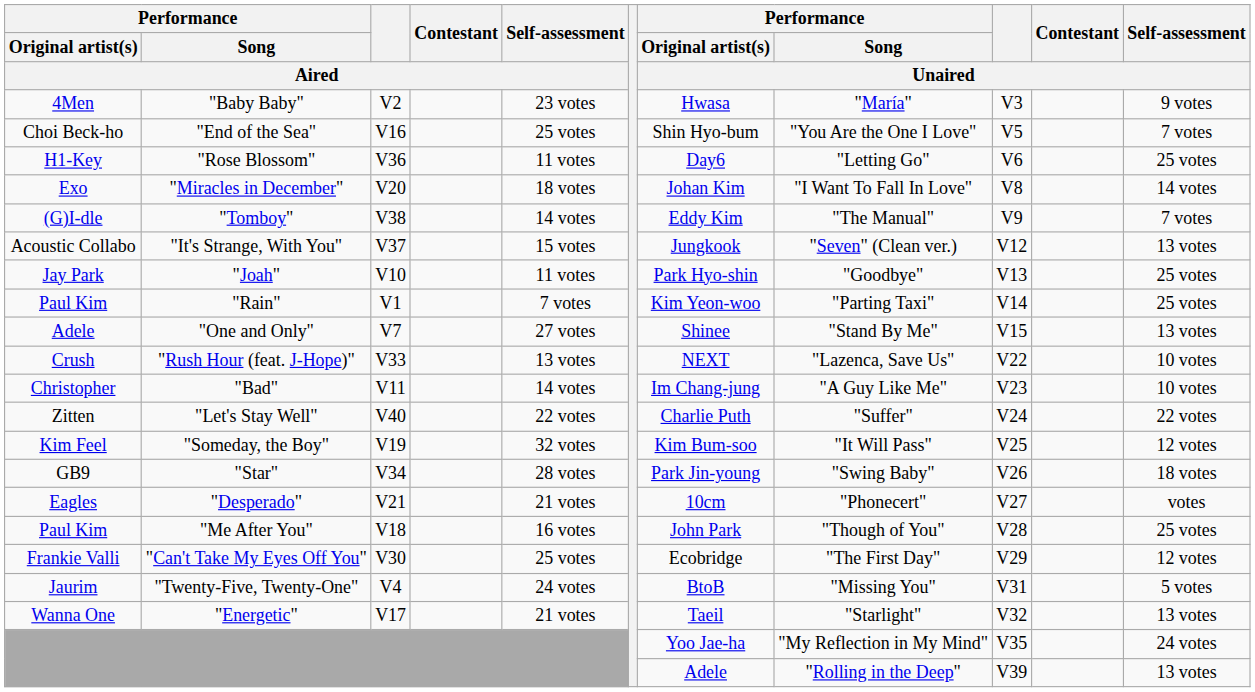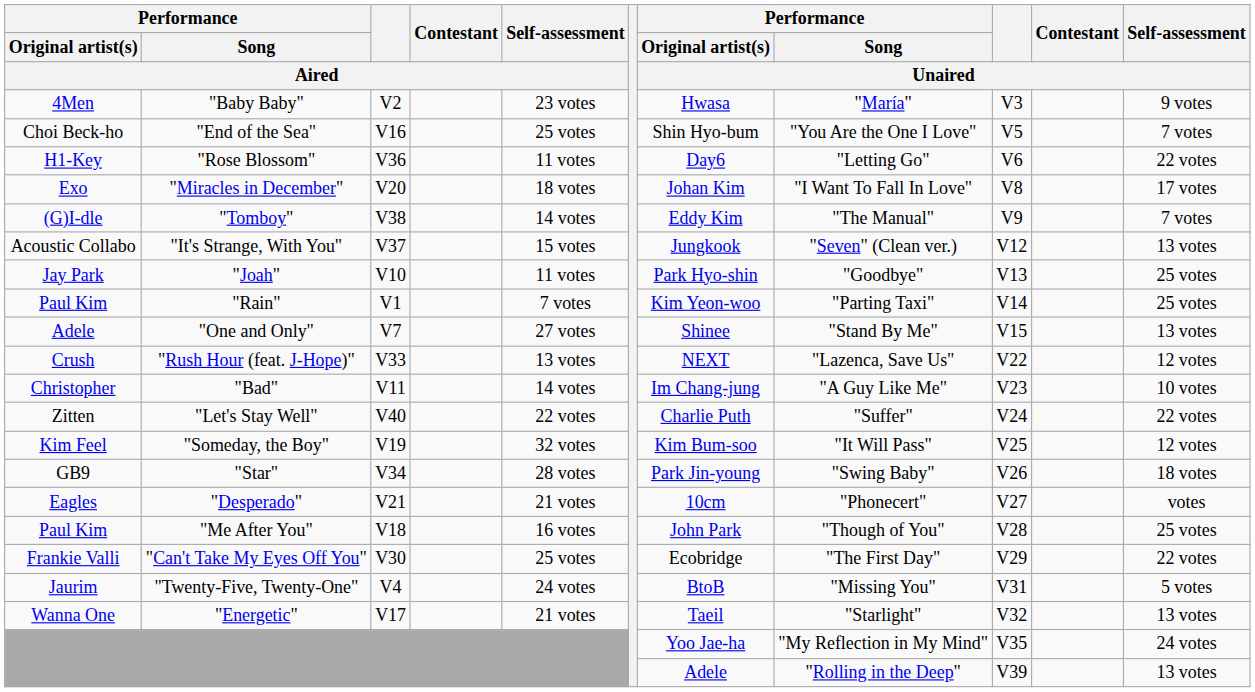 <table class="wikitable" style="text-align:center">
 <tr>
 <th colspan="2">Performance</th>
 <th rowspan="2"></th>
 <th rowspan="2">Contestant</th>
 <th rowspan="2">Self-assessment</th>
 <th rowspan="24"></th>
 <th colspan="2">Performance</th>
 <th rowspan="2"></th>
 <th rowspan="2">Contestant</th>
 <th rowspan="2">Self-assessment</th>
 </tr>
 <tr>
 <th>Original artist(s)</th>
 <th>Song</th>
 <th>Original artist(s)</th>
 <th>Song</th>
 </tr>
 <tr>
 <th colspan="5">Aired</th>
 <th colspan="5">Unaired</th>
 </tr>
 <tr>
 <td><a href='#'>4Men</a></td>
 <td>"Baby Baby"</td>
 <td>V2</td>
 <td></td>
 <td>23 votes</td>
 <td><a href='#'>Hwasa</a></td>
 <td>"<a href='#'>María</a>"<br></td>
 <td>V3</td>
 <td></td>
 <td>9 votes</td>
 </tr>
 <tr>
 <td>Choi Beck-ho</td>
 <td>"End of the Sea"<br></td>
 <td>V16</td>
 <td></td>
 <td>25 votes</td>
 <td>Shin Hyo-bum</td>
 <td>"You Are the One I Love"<br></td>
 <td>V5</td>
 <td></td>
 <td>7 votes</td>
 </tr>
 <tr>
 <td><a href='#'>H1-Key</a></td>
 <td>"Rose Blossom"<br></td>
 <td>V36</td>
 <td></td>
 <td>11 votes</td>
 <td><a href='#'>Day6</a></td>
 <td>"Letting Go"<br></td>
 <td>V6</td>
 <td></td>
-<td>25 votes</td>
+<td>22 votes</td>
 </tr>
 <tr>
 <td><a href='#'>Exo</a></td>
 <td>"<a href='#'>Miracles in December</a>"<br></td>
 <td>V20</td>
 <td></td>
 <td>18 votes</td>
 <td><a href='#'>Johan Kim</a></td>
 <td>"I Want To Fall In Love"<br></td>
 <td>V8</td>
 <td></td>
-<td>14 votes</td>
+<td>17 votes</td>
 </tr>
 <tr>
 <td><a href='#'>(G)I-dle</a></td>
 <td>"<a href='#'>Tomboy</a>"</td>
 <td>V38</td>
 <td></td>
 <td>14 votes</td>
 <td><a href='#'>Eddy Kim</a></td>
 <td>"The Manual"<br></td>
 <td>V9</td>
 <td></td>
 <td>7 votes</td>
 </tr>
 <tr>
 <td>Acoustic Collabo</td>
 <td>"It's Strange, With You"<br></td>
 <td>V37</td>
 <td></td>
 <td>15 votes</td>
 <td><a href='#'>Jungkook</a></td>
 <td>"<a href='#'>Seven</a>" (Clean ver.)</td>
 <td>V12</td>
 <td></td>
 <td>13 votes</td>
 </tr>
 <tr>
 <td><a href='#'>Jay Park</a></td>
 <td>"<a href='#'>Joah</a>"<br></td>
 <td>V10</td>
 <td></td>
 <td>11 votes</td>
 <td><a href='#'>Park Hyo-shin</a></td>
 <td>"Goodbye"</td>
 <td>V13</td>
 <td></td>
 <td>25 votes</td>
 </tr>
 <tr>
 <td><a href='#'>Paul Kim</a></td>
 <td>"Rain"<br></td>
 <td>V1</td>
 <td></td>
 <td>7 votes</td>
 <td><a href='#'>Kim Yeon-woo</a></td>
 <td>"Parting Taxi"<br></td>
 <td>V14</td>
 <td></td>
 <td>25 votes</td>
 </tr>
 <tr>
 <td><a href='#'>Adele</a></td>
 <td>"One and Only"</td>
 <td>V7</td>
 <td></td>
 <td>27 votes</td>
 <td><a href='#'>Shinee</a></td>
 <td>"Stand By Me"</td>
 <td>V15</td>
 <td></td>
 <td>13 votes</td>
 </tr>
 <tr>
 <td><a href='#'>Crush</a></td>
 <td>"<a href='#'>Rush Hour</a> (feat. <a href='#'>J-Hope</a>)"</td>
 <td>V33</td>
 <td></td>
 <td>13 votes</td>
 <td><a href='#'>NEXT</a></td>
 <td>"Lazenca, Save Us"</td>
 <td>V22</td>
 <td></td>
-<td>10 votes</td>
+<td>12 votes</td>
 </tr>
 <tr>
 <td><a href='#'>Christopher</a></td>
 <td>"Bad"</td>
 <td>V11</td>
 <td></td>
 <td>14 votes</td>
 <td><a href='#'>Im Chang-jung</a></td>
 <td>"A Guy Like Me"<br></td>
 <td>V23</td>
 <td></td>
 <td>10 votes</td>
 </tr>
 <tr>
 <td>Zitten</td>
 <td>"Let's Stay Well"<br></td>
 <td>V40</td>
 <td></td>
 <td>22 votes</td>
 <td><a href='#'>Charlie Puth</a></td>
 <td>"Suffer"</td>
 <td>V24</td>
 <td></td>
 <td>22 votes</td>
 </tr>
 <tr>
 <td><a href='#'>Kim Feel</a></td>
 <td>"Someday, the Boy"<br></td>
 <td>V19</td>
 <td></td>
 <td>32 votes</td>
 <td><a href='#'>Kim Bum-soo</a></td>
 <td>"It Will Pass"<br></td>
 <td>V25</td>
 <td></td>
 <td>12 votes</td>
 </tr>
 <tr>
 <td>GB9</td>
 <td>"Star"<br></td>
 <td>V34</td>
 <td></td>
 <td>28 votes</td>
 <td><a href='#'>Park Jin-young</a></td>
 <td>"Swing Baby"</td>
 <td>V26</td>
 <td></td>
 <td>18 votes</td>
 </tr>
 <tr>
 <td><a href='#'>Eagles</a></td>
 <td>"<a href='#'>Desperado</a>"</td>
 <td>V21</td>
 <td></td>
 <td>21 votes</td>
 <td><a href='#'>10cm</a></td>
 <td>"Phonecert"<br></td>
 <td>V27</td>
 <td></td>
 <td>votes</td>
 </tr>
 <tr>
 <td><a href='#'>Paul Kim</a></td>
 <td>"Me After You"<br></td>
 <td>V18</td>
 <td></td>
 <td>16 votes</td>
 <td><a href='#'>John Park</a></td>
 <td>"Though of You"<br></td>
 <td>V28</td>
 <td></td>
 <td>25 votes</td>
 </tr>
 <tr>
 <td><a href='#'>Frankie Valli</a></td>
 <td>"<a href='#'>Can't Take My Eyes Off You</a>"</td>
 <td>V30</td>
 <td></td>
 <td>25 votes</td>
 <td>Ecobridge</td>
 <td>"The First Day"<br></td>
 <td>V29</td>
 <td></td>
-<td>12 votes</td>
+<td>22 votes</td>
 </tr>
 <tr>
 <td><a href='#'>Jaurim</a></td>
 <td>"Twenty-Five, Twenty-One"<br></td>
 <td>V4</td>
 <td></td>
 <td>24 votes</td>
 <td><a href='#'>BtoB</a></td>
 <td>"Missing You"<br></td>
 <td>V31</td>
 <td></td>
 <td>5 votes</td>
 </tr>
 <tr>
 <td><a href='#'>Wanna One</a></td>
 <td>"<a href='#'>Energetic</a>"</td>
 <td>V17</td>
 <td></td>
 <td>21 votes</td>
 <td><a href='#'>Taeil</a></td>
 <td>"Starlight"</td>
 <td>V32</td>
 <td></td>
 <td>13 votes</td>
 </tr>
 <tr>
 <td colspan="5" rowspan="2" style="background:darkgrey"></td>
 <td><a href='#'>Yoo Jae-ha</a></td>
 <td>"My Reflection in My Mind"<br></td>
 <td>V35</td>
 <td></td>
 <td>24 votes</td>
 </tr>
 <tr>
 <td><a href='#'>Adele</a></td>
 <td>"<a href='#'>Rolling in the Deep</a>"</td>
 <td>V39</td>
 <td></td>
 <td>13 votes</td>
 </tr>
 </table>
